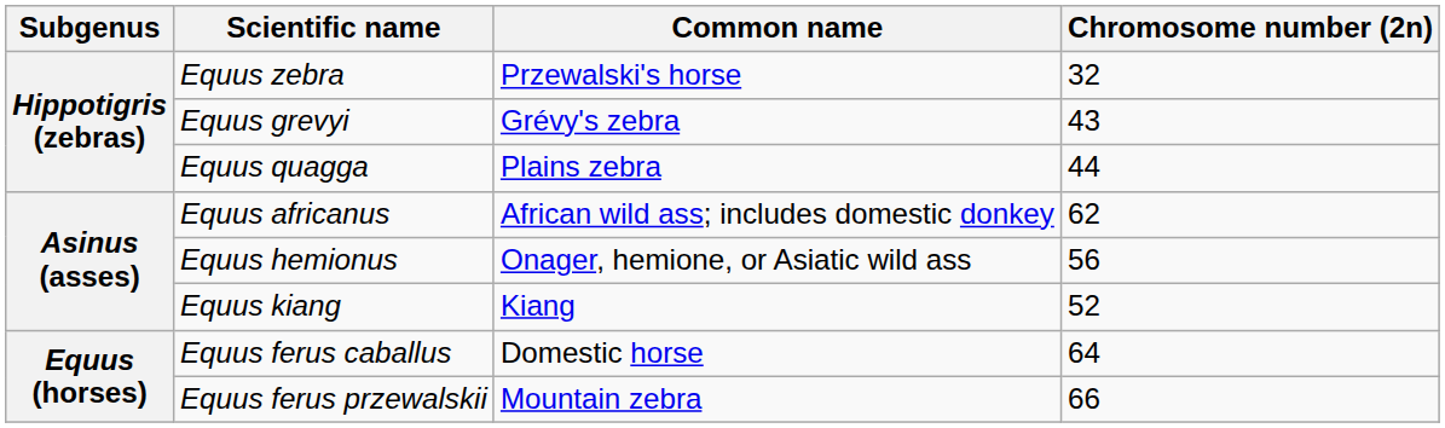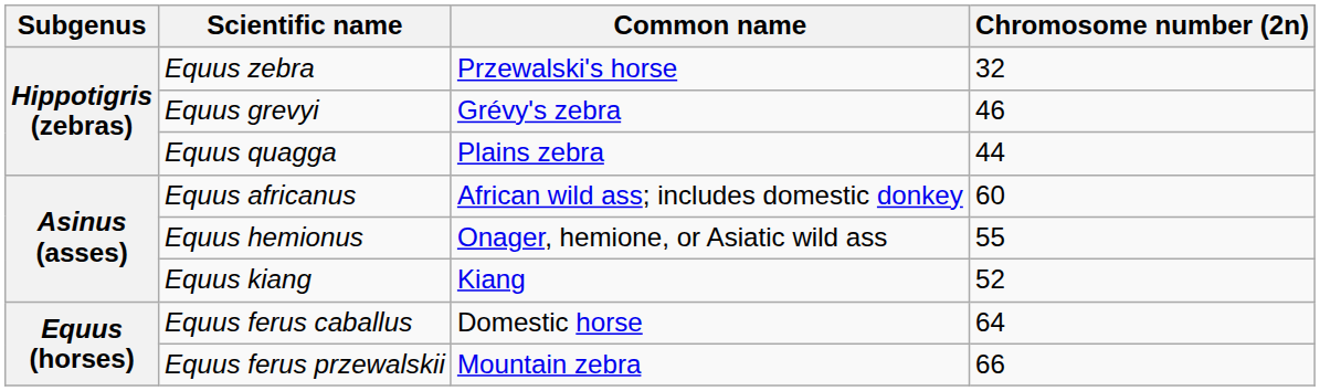 <table class="wikitable collapsible">
 <tr>
 <th>Subgenus</th>
 <th>Scientific name</th>
 <th>Common name</th>
 <th>Chromosome number (2n)</th>
 </tr>
 <tr>
 <th rowspan="3"><strong><em>Hippotigris</em></strong><br><strong>(zebras)</strong></th>
 <td><em>Equus zebra</em></td>
 <td><a href='#'>Przewalski's horse</a></td>
 <td>32</td>
 </tr>
 <tr>
 <td><em>Equus grevyi</em></td>
 <td><a href='#'>Grévy's zebra</a></td>
-<td>43</td>
+<td>46</td>
 </tr>
 <tr>
 <td><em>Equus quagga</em></td>
 <td><a href='#'>Plains zebra</a></td>
 <td>44</td>
 </tr>
 <tr>
 <th rowspan="3"><strong><em>Asinus</em></strong><br><strong>(asses)</strong></th>
 <td><em>Equus africanus</em></td>
 <td><a href='#'>African wild ass</a>; includes domestic <a href='#'>donkey</a></td>
-<td>62</td>
+<td>60</td>
 </tr>
 <tr>
 <td><em>Equus hemionus</em></td>
 <td><a href='#'>Onager</a>, hemione, or Asiatic wild ass</td>
-<td>56</td>
+<td>55</td>
 </tr>
 <tr>
 <td><em>Equus kiang</em></td>
 <td><a href='#'>Kiang</a></td>
 <td>52</td>
 </tr>
 <tr>
 <th rowspan="2"><strong><em>Equus</em></strong><br><strong>(horses)</strong></th>
 <td><em>Equus ferus caballus</em></td>
 <td>Domestic <a href='#'>horse</a></td>
 <td>64</td>
 </tr>
 <tr>
 <td><em>Equus ferus przewalskii</em></td>
 <td><a href='#'>Mountain zebra</a></td>
 <td>66</td>
 </tr>
 </table>
